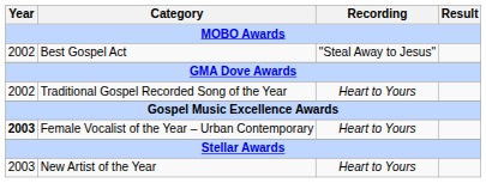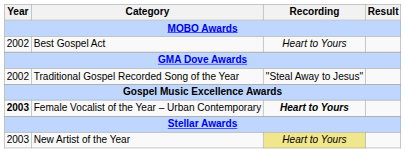 <table class="wikitable">
 <tr>
 <th>Year</th>
 <th>Category</th>
 <th>Recording</th>
 <th>Result</th>
 </tr>
 <tr bgcolor="#bfd7ff">
 <td align=center colspan="5"><strong><a href='#'>MOBO Awards</a></strong></td>
 </tr>
 <tr>
 <td align=center>2002</td>
 <td>Best Gospel Act</td>
-<td align=center>"Steal Away to Jesus"</td>
+<td align=center><em>Heart to Yours</em></td>
 <td></td>
 </tr>
 <tr>
 </tr>
 <tr bgcolor="#bfd7ff">
 <td align=center colspan="5"><strong><a href='#'>GMA Dove Awards</a></strong></td>
 </tr>
 <tr>
 <td align=center>2002</td>
 <td>Traditional Gospel Recorded Song of the Year</td>
-<td align=center><em>Heart to Yours</em></td>
+<td align=center>"Steal Away to Jesus"</td>
 <td></td>
 </tr>
 <tr>
 </tr>
 <tr ---- bgcolor="#bfd7ff">
 <td align=center colspan="5"><strong>Gospel Music Excellence Awards</strong></td>
 </tr>
 <tr>
 <td align=center><strong>2003</strong></td>
 <td>Female Vocalist of the Year – Urban Contemporary</td>
-<td align=center><em>Heart to Yours</em></td>
+<td align=center><strong><em>Heart to Yours</em></strong></td>
 <td></td>
 </tr>
 <tr>
 </tr>
 <tr bgcolor="#bfd7ff">
 <td align=center colspan="5"><strong><a href='#'>Stellar Awards</a></strong></td>
 </tr>
 <tr>
 <td align=center>2003</td>
 <td>New Artist of the Year</td>
-<td align=center><em>Heart to Yours</em></td>
+<td align=center style="background: khaki;"><em>Heart to Yours</em></td>
 <td></td>
 </tr>
 </table>
